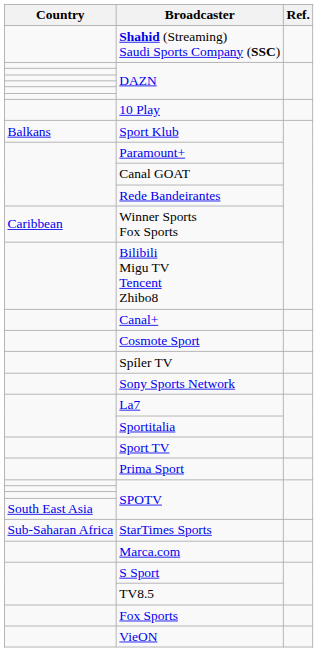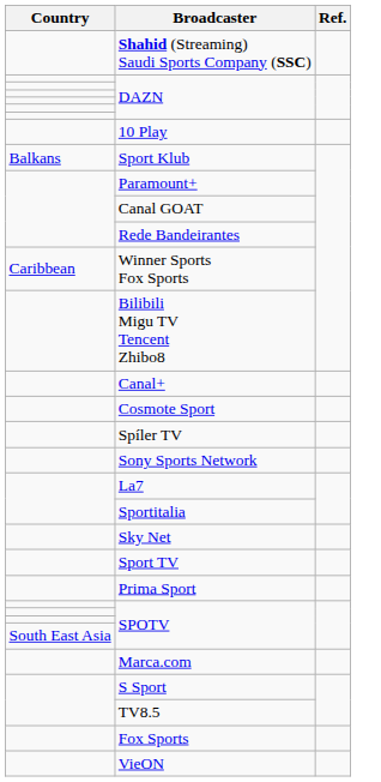 <table class="wikitable">
 <tr>
 <th>Country</th>
 <th>Broadcaster</th>
 <th>Ref.</th>
 </tr>
 <tr>
 <td><strong></strong></td>
 <td><strong><a href='#'>Shahid</a></strong> (Streaming) <br> <a href='#'>Saudi Sports Company</a> (<strong>SSC</strong>)</td>
 <td></td>
 </tr>
 <tr>
 <td></td>
 <td rowspan="6"><a href='#'>DAZN</a></td>
 <td rowspan="6"></td>
 </tr>
 <tr>
 <td></td>
 </tr>
 <tr>
 <td></td>
 </tr>
 <tr>
 <td></td>
 </tr>
 <tr>
 <td></td>
 </tr>
 <tr>
 <td></td>
 </tr>
 <tr>
 <td></td>
 <td><a href='#'>10 Play</a></td>
 <td></td>
 </tr>
 <tr>
 <td><a href='#'>Balkans</a></td>
 <td><a href='#'>Sport Klub</a></td>
 <td rowspan="6"></td>
 </tr>
 <tr>
 <td rowspan="3"></td>
 <td><a href='#'>Paramount+</a></td>
 </tr>
 <tr>
 <td>Canal GOAT</td>
 </tr>
 <tr>
 <td><a href='#'>Rede Bandeirantes</a></td>
 </tr>
 <tr>
 <td><a href='#'>Caribbean</a></td>
 <td>Winner Sports<br>Fox Sports</td>
 </tr>
 <tr>
 <td></td>
 <td><a href='#'>Bilibili</a> <br> Migu TV <br> <a href='#'>Tencent</a> <br> Zhibo8</td>
 </tr>
 <tr>
 <td></td>
 <td><a href='#'>Canal+</a></td>
 <td></td>
 </tr>
 <tr>
 <td></td>
 <td><a href='#'>Cosmote Sport</a></td>
 <td></td>
 </tr>
 <tr>
 <td></td>
 <td>Spíler TV</td>
 <td></td>
 </tr>
 <tr>
 <td></td>
 <td><a href='#'>Sony Sports Network</a></td>
 <td></td>
 </tr>
 <tr>
 <td rowspan="2"></td>
 <td><a href='#'>La7</a></td>
 <td rowspan="2"></td>
 </tr>
 <tr>
 <td><a href='#'>Sportitalia</a></td>
 </tr>
 <tr>
 <td></td>
+<td><a href='#'>Sky Net</a></td>
+<td></td>
+</tr>
+<tr>
+<td></td>
 <td><a href='#'>Sport TV</a></td>
 <td></td>
 </tr>
 <tr>
 <td></td>
 <td><a href='#'>Prima Sport</a></td>
 <td></td>
 </tr>
 <tr>
 <td></td>
 <td rowspan="4"><a href='#'>SPOTV</a></td>
 <td rowspan="4"></td>
 </tr>
 <tr>
 <td></td>
 </tr>
 <tr>
 <td></td>
 </tr>
 <tr>
 <td><a href='#'>South East Asia</a></td>
-</tr>
-<tr>
-<td><a href='#'>Sub-Saharan Africa</a></td>
-<td><a href='#'>StarTimes Sports</a></td>
-<td></td>
 </tr>
 <tr>
 <td></td>
 <td><a href='#'>Marca.com</a></td>
 <td></td>
 </tr>
 <tr>
 <td rowspan="2"></td>
 <td><a href='#'>S Sport</a></td>
 <td rowspan="2"></td>
 </tr>
 <tr>
 <td>TV8.5</td>
 </tr>
 <tr>
 <td></td>
 <td><a href='#'>Fox Sports</a></td>
 <td></td>
 </tr>
 <tr>
 <td></td>
 <td><a href='#'>VieON</a></td>
 <td></td>
 </tr>
 </table>
